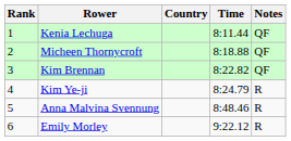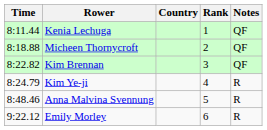 <table class="wikitable">
 <tr>
-<th>Rank</th>
+<th>Time</th>
 <th>Rower</th>
 <th>Country</th>
-<th>Time</th>
+<th>Rank</th>
 <th>Notes</th>
 </tr>
 <tr bgcolor=ccffcc>
-<td>1</td>
+<td>8:11.44</td>
 <td><a href='#'>Kenia Lechuga</a></td>
 <td></td>
-<td>8:11.44</td>
+<td>1</td>
 <td>QF</td>
 </tr>
 <tr bgcolor=ccffcc>
-<td>2</td>
+<td>8:18.88</td>
 <td><a href='#'>Micheen Thornycroft</a></td>
 <td></td>
-<td>8:18.88</td>
+<td>2</td>
 <td>QF</td>
 </tr>
 <tr bgcolor=ccffcc>
-<td>3</td>
+<td>8:22.82</td>
 <td><a href='#'>Kim Brennan</a></td>
 <td></td>
-<td>8:22.82</td>
+<td>3</td>
 <td>QF</td>
 </tr>
 <tr>
-<td>4</td>
+<td>8:24.79</td>
 <td><a href='#'>Kim Ye-ji</a></td>
 <td></td>
-<td>8:24.79</td>
+<td>4</td>
 <td>R</td>
 </tr>
 <tr>
-<td>5</td>
+<td>8:48.46</td>
 <td><a href='#'>Anna Malvina Svennung</a></td>
 <td></td>
-<td>8:48.46</td>
+<td>5</td>
 <td>R</td>
 </tr>
 <tr>
-<td>6</td>
+<td>9:22.12</td>
 <td><a href='#'>Emily Morley</a></td>
 <td></td>
-<td>9:22.12</td>
+<td>6</td>
 <td>R</td>
 </tr>
 </table>
